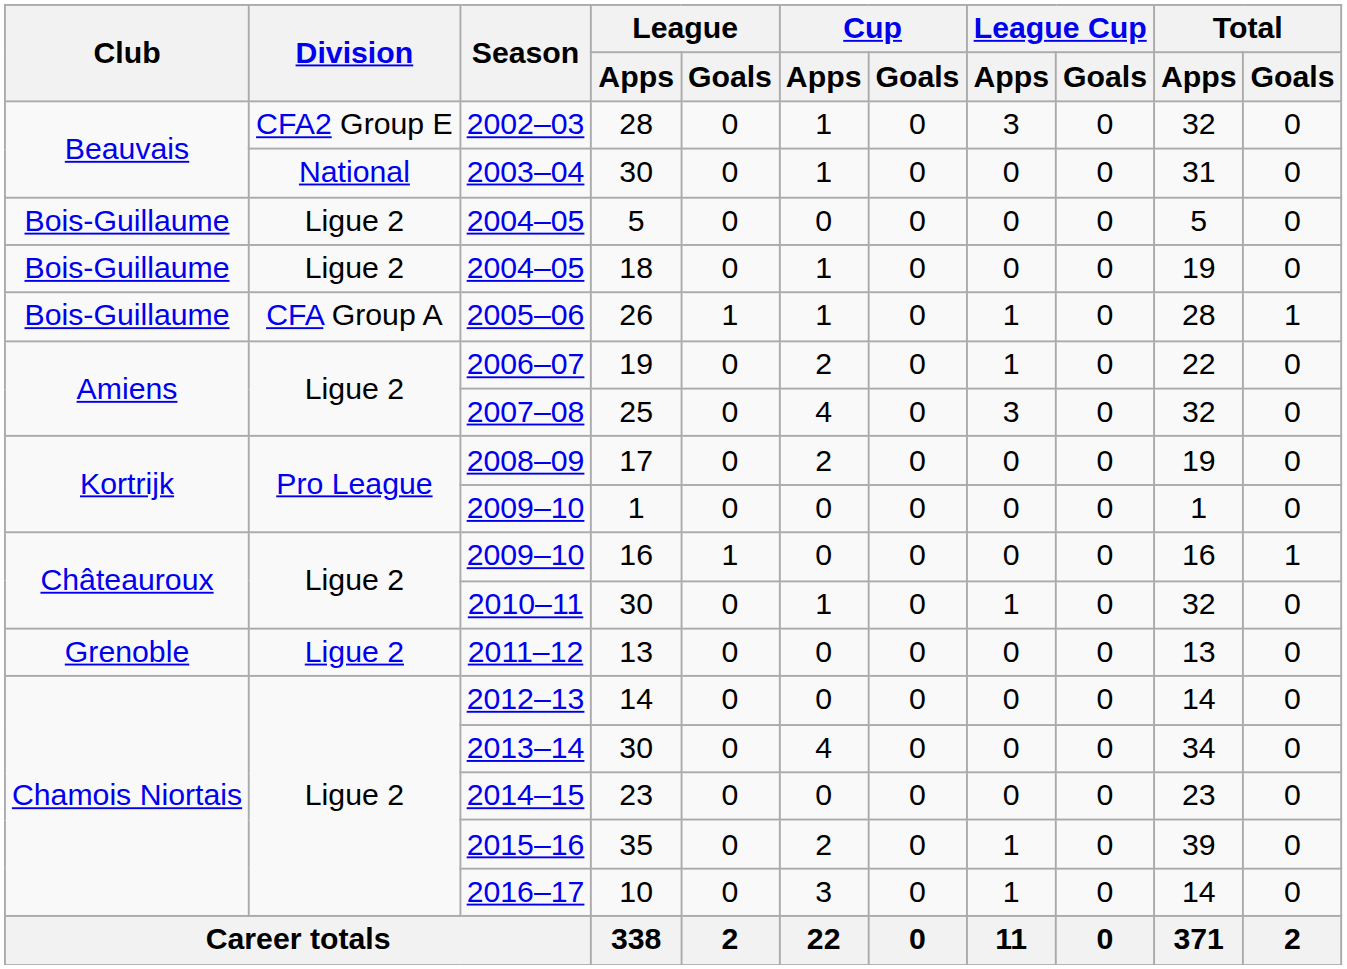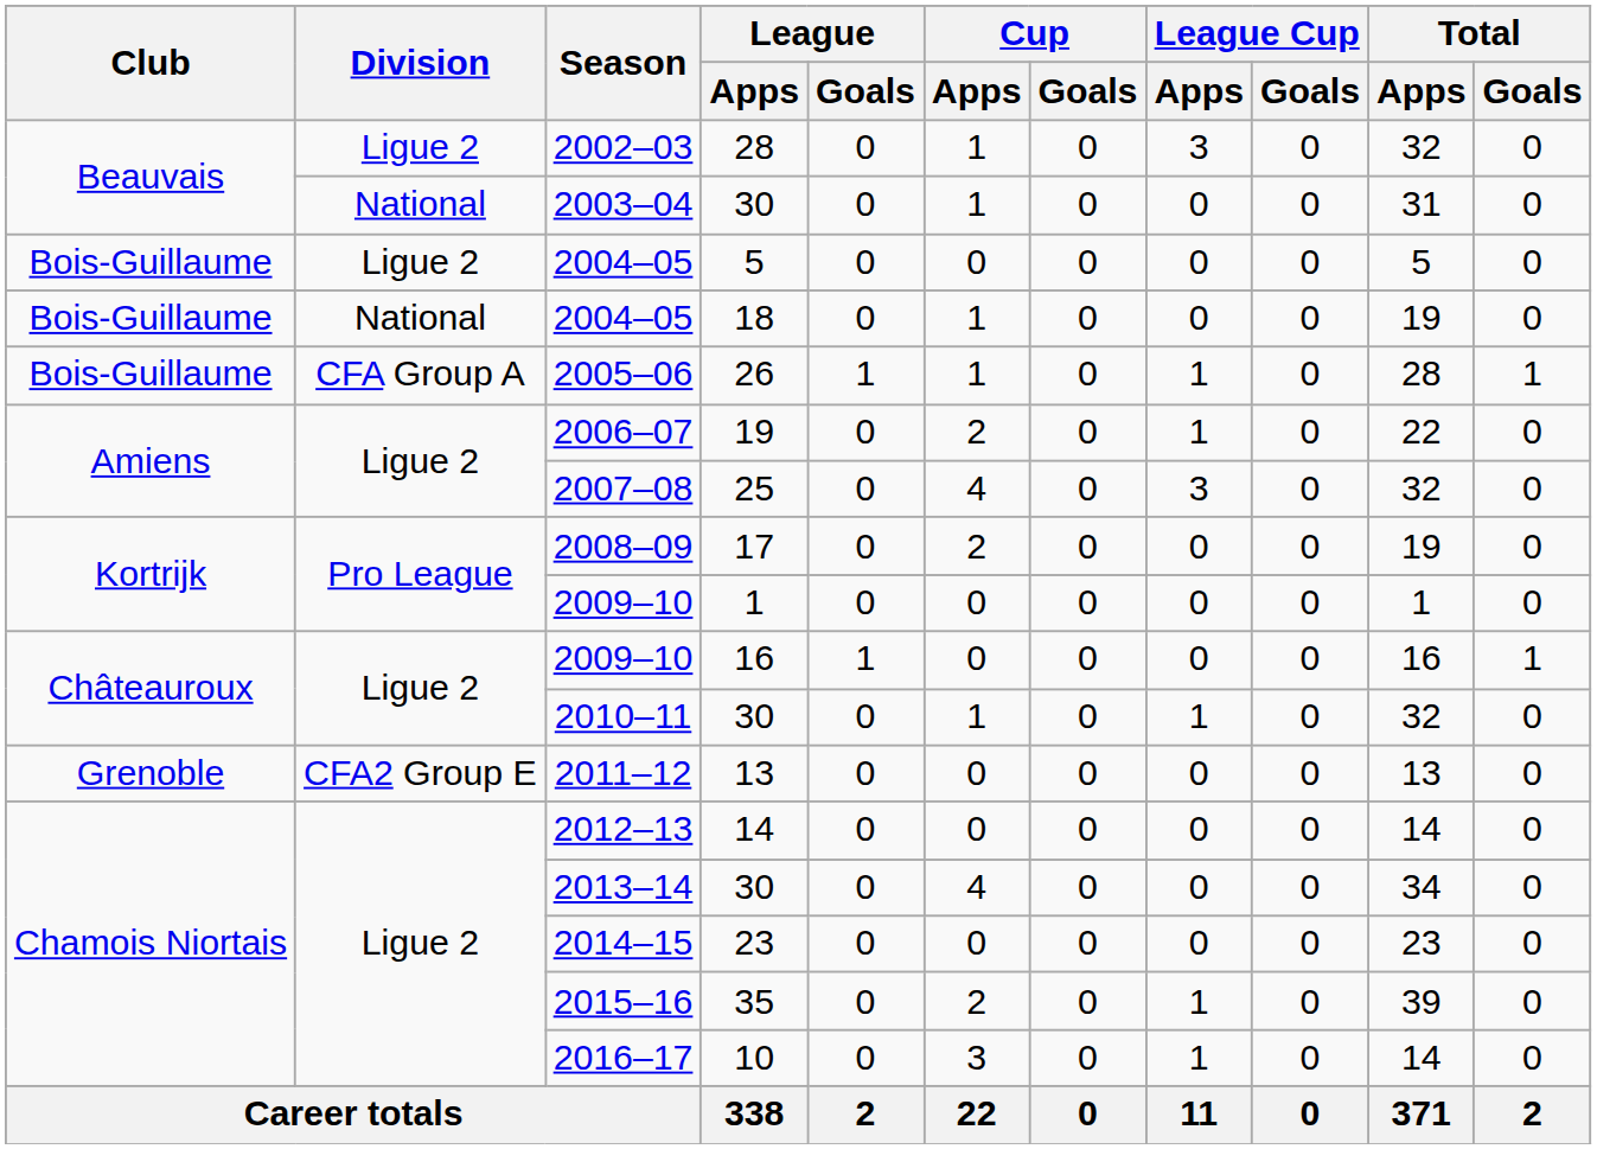 <table class="wikitable" style="text-align:center">
 <tr>
 <th rowspan="2">Club</th>
 <th rowspan="2"><a href='#'>Division</a></th>
 <th rowspan="2">Season</th>
 <th colspan="2">League</th>
 <th colspan="2"><a href='#'>Cup</a></th>
 <th colspan="2"><a href='#'>League Cup</a></th>
 <th colspan="2">Total</th>
 </tr>
 <tr>
 <th>Apps</th>
 <th>Goals</th>
 <th>Apps</th>
 <th>Goals</th>
 <th>Apps</th>
 <th>Goals</th>
 <th>Apps</th>
 <th>Goals</th>
 </tr>
 <tr>
 <td rowspan=2><a href='#'>Beauvais</a></td>
-<td><a href='#'>CFA2</a> Group E</td>
+<td><a href='#'>Ligue 2</a></td>
 <td><a href='#'>2002–03</a></td>
 <td>28</td>
 <td>0</td>
 <td>1</td>
 <td>0</td>
 <td>3</td>
 <td>0</td>
 <td>32</td>
 <td>0</td>
 </tr>
 <tr>
 <td><a href='#'>National</a></td>
 <td><a href='#'>2003–04</a></td>
 <td>30</td>
 <td>0</td>
 <td>1</td>
 <td>0</td>
 <td>0</td>
 <td>0</td>
 <td>31</td>
 <td>0</td>
 </tr>
 <tr>
 <td><a href='#'>Bois-Guillaume</a></td>
 <td>Ligue 2</td>
 <td><a href='#'>2004–05</a></td>
 <td>5</td>
 <td>0</td>
 <td>0</td>
 <td>0</td>
 <td>0</td>
 <td>0</td>
 <td>5</td>
 <td>0</td>
 </tr>
 <tr>
 <td><a href='#'>Bois-Guillaume</a></td>
-<td>Ligue 2</td>
+<td>National</td>
 <td><a href='#'>2004–05</a></td>
 <td>18</td>
 <td>0</td>
 <td>1</td>
 <td>0</td>
 <td>0</td>
 <td>0</td>
 <td>19</td>
 <td>0</td>
 </tr>
 <tr>
 <td><a href='#'>Bois-Guillaume</a></td>
 <td><a href='#'>CFA</a> Group A</td>
 <td><a href='#'>2005–06</a></td>
 <td>26</td>
 <td>1</td>
 <td>1</td>
 <td>0</td>
 <td>1</td>
 <td>0</td>
 <td>28</td>
 <td>1</td>
 </tr>
 <tr>
 <td rowspan=2><a href='#'>Amiens</a></td>
 <td rowspan=2>Ligue 2</td>
 <td><a href='#'>2006–07</a></td>
 <td>19</td>
 <td>0</td>
 <td>2</td>
 <td>0</td>
 <td>1</td>
 <td>0</td>
 <td>22</td>
 <td>0</td>
 </tr>
 <tr>
 <td><a href='#'>2007–08</a></td>
 <td>25</td>
 <td>0</td>
 <td>4</td>
 <td>0</td>
 <td>3</td>
 <td>0</td>
 <td>32</td>
 <td>0</td>
 </tr>
 <tr>
 <td rowspan=2><a href='#'>Kortrijk</a></td>
 <td rowspan=2><a href='#'>Pro League</a></td>
 <td><a href='#'>2008–09</a></td>
 <td>17</td>
 <td>0</td>
 <td>2</td>
 <td>0</td>
 <td>0</td>
 <td>0</td>
 <td>19</td>
 <td>0</td>
 </tr>
 <tr>
 <td><a href='#'>2009–10</a></td>
 <td>1</td>
 <td>0</td>
 <td>0</td>
 <td>0</td>
 <td>0</td>
 <td>0</td>
 <td>1</td>
 <td>0</td>
 </tr>
 <tr>
 <td rowspan=2><a href='#'>Châteauroux</a></td>
 <td rowspan=2>Ligue 2</td>
 <td><a href='#'>2009–10</a></td>
 <td>16</td>
 <td>1</td>
 <td>0</td>
 <td>0</td>
 <td>0</td>
 <td>0</td>
 <td>16</td>
 <td>1</td>
 </tr>
 <tr>
 <td><a href='#'>2010–11</a></td>
 <td>30</td>
 <td>0</td>
 <td>1</td>
 <td>0</td>
 <td>1</td>
 <td>0</td>
 <td>32</td>
 <td>0</td>
 </tr>
 <tr>
 <td><a href='#'>Grenoble</a></td>
-<td><a href='#'>Ligue 2</a></td>
+<td><a href='#'>CFA2</a> Group E</td>
 <td><a href='#'>2011–12</a></td>
 <td>13</td>
 <td>0</td>
 <td>0</td>
 <td>0</td>
 <td>0</td>
 <td>0</td>
 <td>13</td>
 <td>0</td>
 </tr>
 <tr>
 <td rowspan=5><a href='#'>Chamois Niortais</a></td>
 <td rowspan=5>Ligue 2</td>
 <td><a href='#'>2012–13</a></td>
 <td>14</td>
 <td>0</td>
 <td>0</td>
 <td>0</td>
 <td>0</td>
 <td>0</td>
 <td>14</td>
 <td>0</td>
 </tr>
 <tr>
 <td><a href='#'>2013–14</a></td>
 <td>30</td>
 <td>0</td>
 <td>4</td>
 <td>0</td>
 <td>0</td>
 <td>0</td>
 <td>34</td>
 <td>0</td>
 </tr>
 <tr>
 <td><a href='#'>2014–15</a></td>
 <td>23</td>
 <td>0</td>
 <td>0</td>
 <td>0</td>
 <td>0</td>
 <td>0</td>
 <td>23</td>
 <td>0</td>
 </tr>
 <tr>
 <td><a href='#'>2015–16</a></td>
 <td>35</td>
 <td>0</td>
 <td>2</td>
 <td>0</td>
 <td>1</td>
 <td>0</td>
 <td>39</td>
 <td>0</td>
 </tr>
 <tr>
 <td><a href='#'>2016–17</a></td>
 <td>10</td>
 <td>0</td>
 <td>3</td>
 <td>0</td>
 <td>1</td>
 <td>0</td>
 <td>14</td>
 <td>0</td>
 </tr>
 <tr>
 <th colspan=3>Career totals</th>
 <th>338</th>
 <th>2</th>
 <th>22</th>
 <th>0</th>
 <th>11</th>
 <th>0</th>
 <th>371</th>
 <th>2</th>
 </tr>
 </table>
